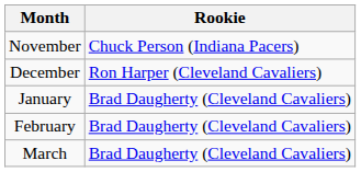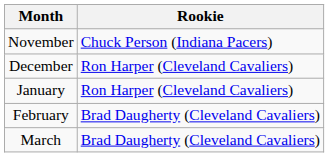 <table class="wikitable">
 <tr>
 <th>Month</th>
 <th>Rookie</th>
 </tr>
 <tr>
 <td align=center>November</td>
 <td><a href='#'>Chuck Person</a> (<a href='#'>Indiana Pacers</a>)</td>
 </tr>
 <tr>
 <td align=center>December</td>
 <td><a href='#'>Ron Harper</a> (<a href='#'>Cleveland Cavaliers</a>)</td>
 </tr>
 <tr>
 <td align=center>January</td>
-<td><a href='#'>Brad Daugherty</a> (<a href='#'>Cleveland Cavaliers</a>)</td>
+<td><a href='#'>Ron Harper</a> (<a href='#'>Cleveland Cavaliers</a>)</td>
 </tr>
 <tr>
 <td align=center>February</td>
 <td><a href='#'>Brad Daugherty</a> (<a href='#'>Cleveland Cavaliers</a>)</td>
 </tr>
 <tr>
 <td align=center>March</td>
 <td><a href='#'>Brad Daugherty</a> (<a href='#'>Cleveland Cavaliers</a>)</td>
 </tr>
 </table>
